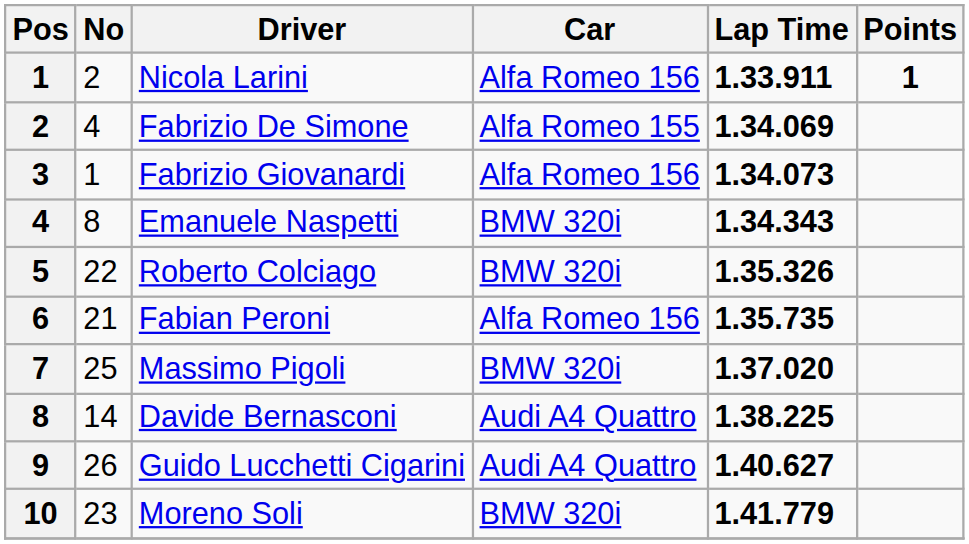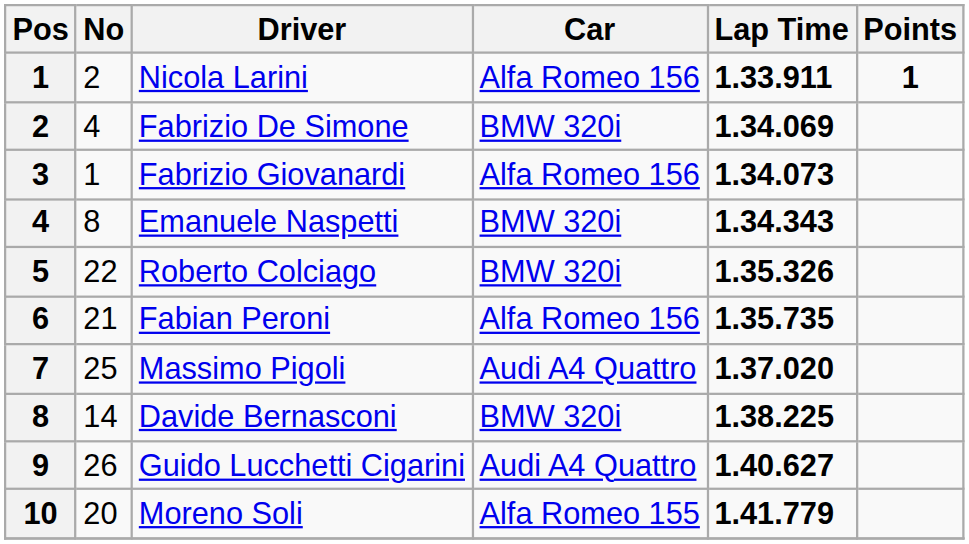 <table class="wikitable" style="font-size: 85%;">
 <tr>
 <th>Pos</th>
 <th>No</th>
 <th>Driver</th>
 <th>Car</th>
 <th>Lap Time</th>
 <th>Points</th>
 </tr>
 <tr>
 <th>1</th>
 <td>2</td>
 <td> <a href='#'>Nicola Larini</a></td>
 <td><a href='#'>Alfa Romeo 156</a></td>
 <td><strong>1.33.911</strong></td>
 <td align=center><strong>1</strong></td>
 </tr>
 <tr>
 <th>2</th>
 <td>4</td>
 <td> <a href='#'>Fabrizio De Simone</a></td>
-<td><a href='#'>Alfa Romeo 155</a></td>
+<td><a href='#'>BMW 320i</a></td>
 <td><strong>1.34.069</strong></td>
 <td></td>
 </tr>
 <tr>
 <th>3</th>
 <td>1</td>
 <td> <a href='#'>Fabrizio Giovanardi</a></td>
 <td><a href='#'>Alfa Romeo 156</a></td>
 <td><strong>1.34.073</strong></td>
 <td></td>
 </tr>
 <tr>
 <th>4</th>
 <td>8</td>
 <td> <a href='#'>Emanuele Naspetti</a></td>
 <td><a href='#'>BMW 320i</a></td>
 <td><strong>1.34.343</strong></td>
 <td></td>
 </tr>
 <tr>
 <th>5</th>
 <td>22</td>
 <td> <a href='#'>Roberto Colciago</a></td>
 <td><a href='#'>BMW 320i</a></td>
 <td><strong>1.35.326</strong></td>
 <td></td>
 </tr>
 <tr>
 <th>6</th>
 <td>21</td>
 <td> <a href='#'>Fabian Peroni</a></td>
 <td><a href='#'>Alfa Romeo 156</a></td>
 <td><strong>1.35.735</strong></td>
 <td></td>
 </tr>
 <tr>
 <th>7</th>
 <td>25</td>
 <td> <a href='#'>Massimo Pigoli</a></td>
-<td><a href='#'>BMW 320i</a></td>
+<td><a href='#'>Audi A4 Quattro</a></td>
 <td><strong>1.37.020</strong></td>
 <td></td>
 </tr>
 <tr>
 <th>8</th>
 <td>14</td>
 <td> <a href='#'>Davide Bernasconi</a></td>
-<td><a href='#'>Audi A4 Quattro</a></td>
+<td><a href='#'>BMW 320i</a></td>
 <td><strong>1.38.225</strong></td>
 <td></td>
 </tr>
 <tr>
 <th>9</th>
 <td>26</td>
 <td> <a href='#'>Guido Lucchetti Cigarini</a></td>
 <td><a href='#'>Audi A4 Quattro</a></td>
 <td><strong>1.40.627</strong></td>
 <td></td>
 </tr>
 <tr>
 <th>10</th>
-<td>23</td>
+<td>20</td>
 <td> <a href='#'>Moreno Soli</a></td>
-<td><a href='#'>BMW 320i</a></td>
+<td><a href='#'>Alfa Romeo 155</a></td>
 <td><strong>1.41.779</strong></td>
 <td></td>
 </tr>
 <tr>
 </tr>
 </table>
